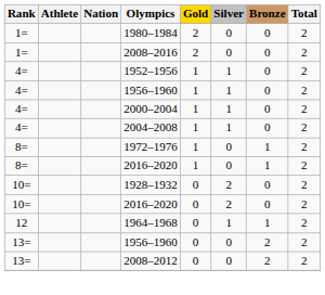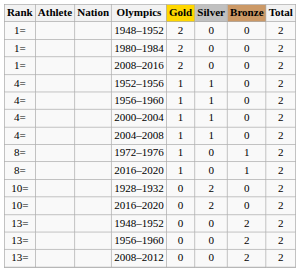 <table class="wikitable sortable" style="text-align:center">
 <tr>
 <th>Rank</th>
 <th>Athlete</th>
 <th>Nation</th>
 <th>Olympics</th>
 <th style="background-color:gold">Gold</th>
 <th style="background-color:silver">Silver</th>
 <th style="background-color:#cc9966">Bronze</th>
 <th>Total</th>
+</tr>
+<tr>
+<td>1=</td>
+<td align=left></td>
+<td align=left></td>
+<td>1948–1952</td>
+<td>2</td>
+<td>0</td>
+<td>0</td>
+<td>2</td>
 </tr>
 <tr>
 <td>1=</td>
 <td align=left></td>
 <td align=left></td>
 <td>1980–1984</td>
 <td>2</td>
 <td>0</td>
 <td>0</td>
 <td>2</td>
 </tr>
 <tr>
 <td>1=</td>
 <td align=left></td>
 <td align=left></td>
 <td>2008–2016</td>
 <td>2</td>
 <td>0</td>
 <td>0</td>
 <td>2</td>
 </tr>
 <tr>
 <td>4=</td>
 <td align=left></td>
 <td align=left></td>
 <td>1952–1956</td>
 <td>1</td>
 <td>1</td>
 <td>0</td>
 <td>2</td>
 </tr>
 <tr>
 <td>4=</td>
 <td align=left></td>
 <td align=left></td>
 <td>1956–1960</td>
 <td>1</td>
 <td>1</td>
 <td>0</td>
 <td>2</td>
 </tr>
 <tr>
 <td>4=</td>
 <td align=left></td>
 <td align=left></td>
 <td>2000–2004</td>
 <td>1</td>
 <td>1</td>
 <td>0</td>
 <td>2</td>
 </tr>
 <tr>
 <td>4=</td>
 <td align=left></td>
 <td align=left></td>
 <td>2004–2008</td>
 <td>1</td>
 <td>1</td>
 <td>0</td>
 <td>2</td>
 </tr>
 <tr>
 <td>8=</td>
 <td align=left></td>
 <td align=left></td>
 <td>1972–1976</td>
 <td>1</td>
 <td>0</td>
 <td>1</td>
 <td>2</td>
 </tr>
 <tr>
 <td>8=</td>
 <td align=left></td>
 <td align=left></td>
 <td>2016–2020</td>
 <td>1</td>
 <td>0</td>
 <td>1</td>
 <td>2</td>
 </tr>
 <tr>
 <td>10=</td>
 <td align=left></td>
 <td align=left></td>
 <td>1928–1932</td>
 <td>0</td>
 <td>2</td>
 <td>0</td>
 <td>2</td>
 </tr>
 <tr>
 <td>10=</td>
 <td align=left></td>
 <td align=left></td>
 <td>2016–2020</td>
 <td>0</td>
 <td>2</td>
 <td>0</td>
 <td>2</td>
 </tr>
 <tr>
-<td>12</td>
+<td>13=</td>
 <td align=left></td>
-<td align=left><br></td>
-<td>1964–1968</td>
+<td align=left></td>
+<td>1948–1952</td>
 <td>0</td>
-<td>1</td>
-<td>1</td>
+<td>0</td>
+<td>2</td>
 <td>2</td>
 </tr>
 <tr>
 <td>13=</td>
 <td align=left></td>
 <td align=left></td>
 <td>1956–1960</td>
 <td>0</td>
 <td>0</td>
 <td>2</td>
 <td>2</td>
 </tr>
 <tr>
 <td>13=</td>
 <td align=left></td>
 <td align=left></td>
 <td>2008–2012</td>
 <td>0</td>
 <td>0</td>
 <td>2</td>
 <td>2</td>
 </tr>
 <tr>
 </tr>
 </table>
